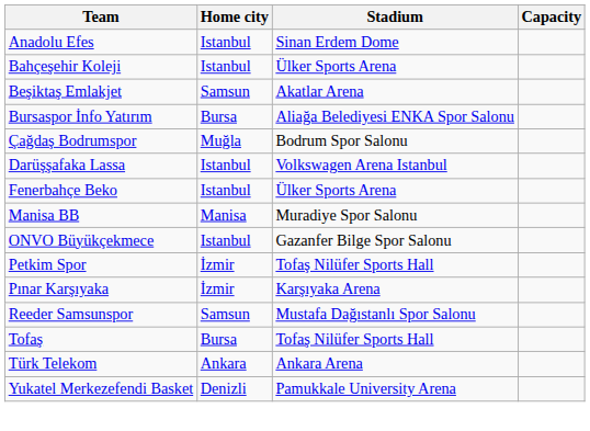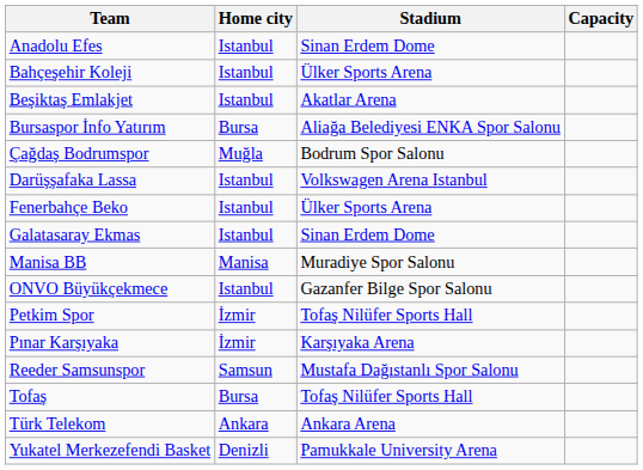 <table class="wikitable sortable" style="text-align: left;">
 <tr>
 <th>Team</th>
 <th>Home city</th>
 <th>Stadium</th>
 <th>Capacity</th>
 </tr>
 <tr>
 <td><a href='#'>Anadolu Efes</a></td>
 <td><a href='#'>Istanbul</a></td>
 <td><a href='#'>Sinan Erdem Dome</a></td>
 <td></td>
 </tr>
 <tr>
 <td><a href='#'>Bahçeşehir Koleji</a></td>
 <td><a href='#'>Istanbul</a></td>
 <td><a href='#'>Ülker Sports Arena</a></td>
 <td></td>
 </tr>
 <tr>
 <td><a href='#'>Beşiktaş Emlakjet</a></td>
-<td><a href='#'>Samsun</a></td>
+<td><a href='#'>Istanbul</a></td>
 <td><a href='#'>Akatlar Arena</a></td>
 <td></td>
 </tr>
 <tr>
 <td><a href='#'>Bursaspor İnfo Yatırım</a></td>
 <td><a href='#'>Bursa</a></td>
 <td><a href='#'>Aliağa Belediyesi ENKA Spor Salonu</a></td>
 <td></td>
 </tr>
 <tr>
 <td><a href='#'>Çağdaş Bodrumspor</a></td>
 <td><a href='#'>Muğla</a></td>
 <td>Bodrum Spor Salonu</td>
 <td></td>
 </tr>
 <tr>
 <td><a href='#'>Darüşşafaka Lassa</a></td>
 <td><a href='#'>Istanbul</a></td>
 <td><a href='#'>Volkswagen Arena Istanbul</a></td>
 <td></td>
 </tr>
 <tr>
 <td><a href='#'>Fenerbahçe Beko</a></td>
 <td><a href='#'>Istanbul</a></td>
 <td><a href='#'>Ülker Sports Arena</a></td>
+<td></td>
+</tr>
+<tr>
+<td><a href='#'>Galatasaray Ekmas</a></td>
+<td><a href='#'>Istanbul</a></td>
+<td><a href='#'>Sinan Erdem Dome</a></td>
 <td></td>
 </tr>
 <tr>
 <td><a href='#'>Manisa BB</a></td>
 <td><a href='#'>Manisa</a></td>
 <td>Muradiye Spor Salonu</td>
 <td></td>
 </tr>
 <tr>
 <td><a href='#'>ONVO Büyükçekmece</a></td>
 <td><a href='#'>Istanbul</a></td>
 <td>Gazanfer Bilge Spor Salonu</td>
 <td></td>
 </tr>
 <tr>
 <td><a href='#'>Petkim Spor</a></td>
 <td><a href='#'>İzmir</a></td>
 <td><a href='#'>Tofaş Nilüfer Sports Hall</a></td>
 <td></td>
 </tr>
 <tr>
 <td><a href='#'>Pınar Karşıyaka</a></td>
 <td><a href='#'>İzmir</a></td>
 <td><a href='#'>Karşıyaka Arena</a></td>
 <td></td>
 </tr>
 <tr>
 <td><a href='#'>Reeder Samsunspor</a></td>
 <td><a href='#'>Samsun</a></td>
 <td><a href='#'>Mustafa Dağıstanlı Spor Salonu</a></td>
 <td></td>
 </tr>
 <tr>
 <td><a href='#'>Tofaş</a></td>
 <td><a href='#'>Bursa</a></td>
 <td><a href='#'>Tofaş Nilüfer Sports Hall</a></td>
 <td></td>
 </tr>
 <tr>
 <td><a href='#'>Türk Telekom</a></td>
 <td><a href='#'>Ankara</a></td>
 <td><a href='#'>Ankara Arena</a></td>
 <td></td>
 </tr>
 <tr>
 <td><a href='#'>Yukatel Merkezefendi Basket</a></td>
 <td><a href='#'>Denizli</a></td>
 <td><a href='#'>Pamukkale University Arena</a></td>
 <td></td>
 </tr>
 </table>
